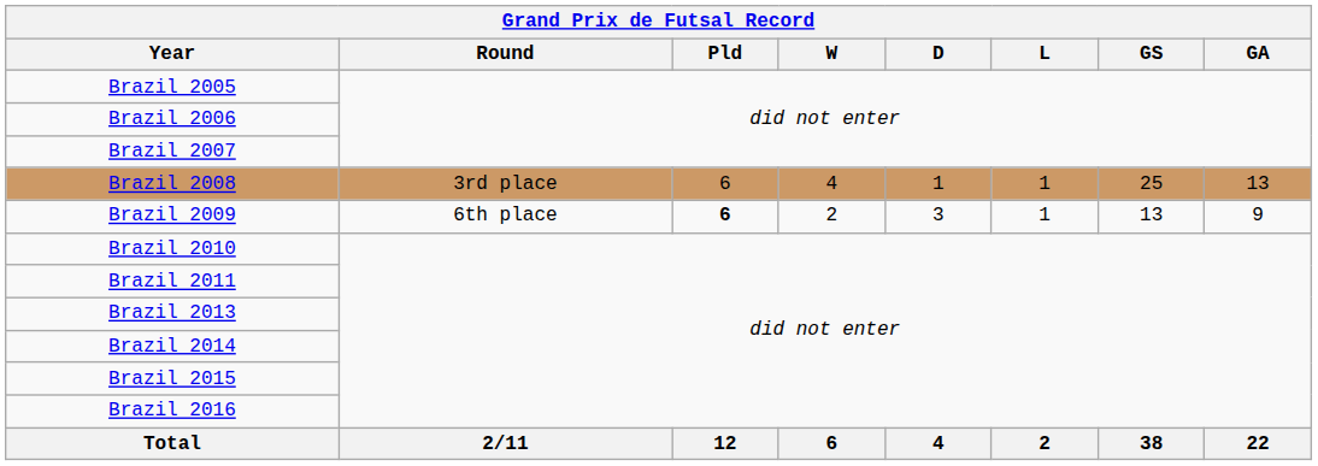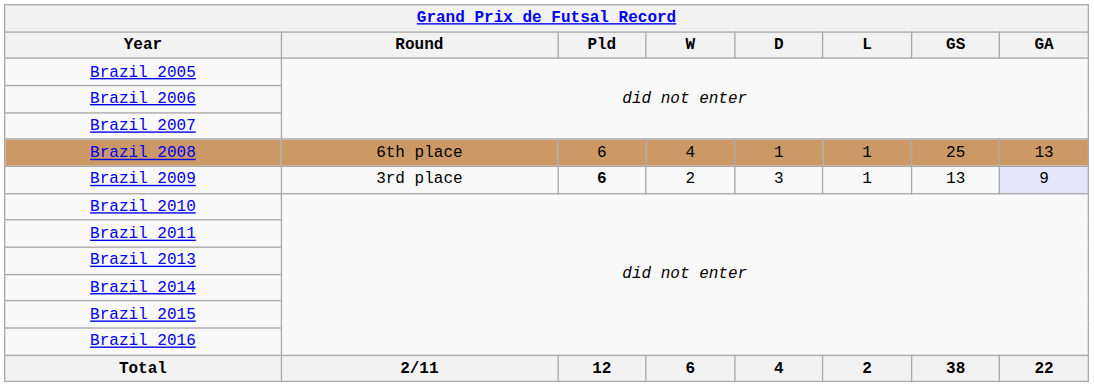 <table class="wikitable" width=50% style="text-align: center;font-size:90%;">
 <tr>
 <th colspan=9><a href='#'>Grand Prix de Futsal Record</a></th>
 </tr>
 <tr>
 <th width=25%>Year</th>
 <th width=25%>Round</th>
 <th width=8%>Pld</th>
 <th width=8%>W</th>
 <th width=8%>D</th>
 <th width=8%>L</th>
 <th width=8%>GS</th>
 <th width=8%>GA</th>
 </tr>
 <tr>
 <td><a href='#'>Brazil 2005</a></td>
 <td rowspan=3 colspan=7><em>did not enter</em></td>
 </tr>
 <tr>
 <td><a href='#'>Brazil 2006</a></td>
 </tr>
 <tr>
 <td><a href='#'>Brazil 2007</a></td>
 </tr>
 <tr style="background:#c96;">
 <td><a href='#'>Brazil 2008</a></td>
-<td>3rd place</td>
+<td>6th place</td>
 <td>6</td>
 <td>4</td>
 <td>1</td>
 <td>1</td>
 <td>25</td>
 <td>13</td>
 </tr>
 <tr>
 <td><a href='#'>Brazil 2009</a></td>
-<td>6th place</td>
+<td>3rd place</td>
 <td><strong>6</strong></td>
 <td>2</td>
 <td>3</td>
 <td>1</td>
 <td>13</td>
-<td>9</td>
+<td style="background: lavender;">9</td>
 </tr>
 <tr>
 <td><a href='#'>Brazil 2010</a></td>
 <td rowspan=6 colspan=7><em>did not enter</em></td>
 </tr>
 <tr>
 <td><a href='#'>Brazil 2011</a></td>
 </tr>
 <tr>
 <td><a href='#'>Brazil 2013</a></td>
 </tr>
 <tr>
 <td><a href='#'>Brazil 2014</a></td>
 </tr>
 <tr>
 <td><a href='#'>Brazil 2015</a></td>
 </tr>
 <tr>
 <td><a href='#'>Brazil 2016</a></td>
 </tr>
 <tr>
 <th><strong>Total</strong></th>
 <th>2/11</th>
 <th>12</th>
 <th>6</th>
 <th>4</th>
 <th>2</th>
 <th>38</th>
 <th>22</th>
 </tr>
 </table>
